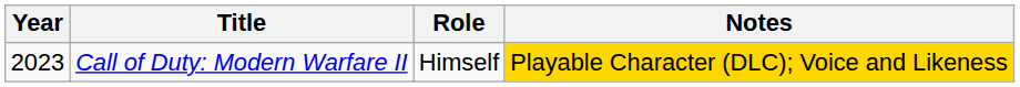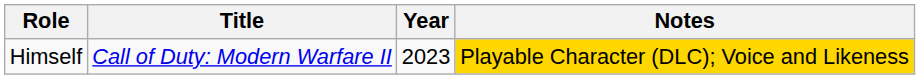 <table class="wikitable sortable">
 <tr>
+<th>Role</th>
+<th>Title</th>
 <th>Year</th>
-<th>Title</th>
-<th>Role</th>
 <th>Notes</th>
 </tr>
 <tr>
+<td>Himself</td>
+<td><a href='#'><em>Call of Duty: Modern Warfare II</em></a></td>
 <td>2023</td>
-<td><a href='#'><em>Call of Duty: Modern Warfare II</em></a></td>
-<td>Himself</td>
 <td style="background: gold;">Playable Character (DLC); Voice and Likeness</td>
 </tr>
 </table>
